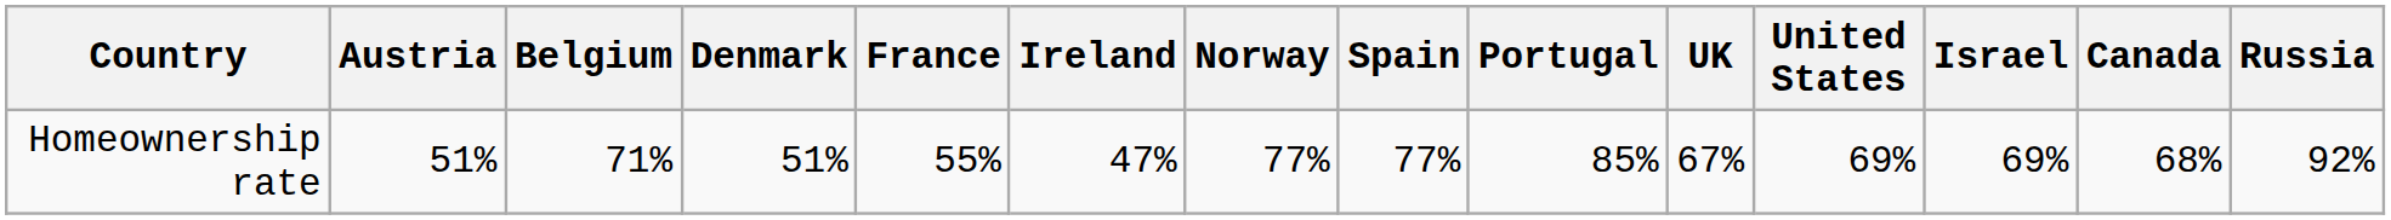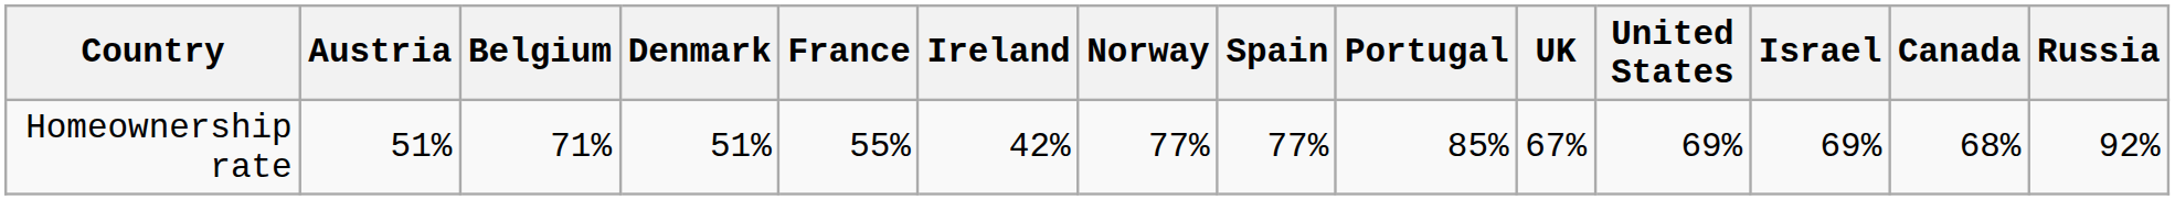 <table class="wikitable" style="text-align:right; margin-right:60px">
 <tr>
 <th>Country</th>
 <th>Austria</th>
 <th>Belgium</th>
 <th>Denmark</th>
 <th>France</th>
 <th>Ireland</th>
 <th>Norway</th>
 <th>Spain</th>
 <th>Portugal</th>
 <th>UK</th>
 <th>United States</th>
 <th>Israel</th>
 <th>Canada</th>
 <th>Russia</th>
 </tr>
 <tr>
 <td>Homeownership rate</td>
 <td>51%</td>
 <td>71%</td>
 <td>51%</td>
 <td>55%</td>
-<td>47%</td>
+<td>42%</td>
 <td>77%</td>
 <td>77%</td>
 <td>85%</td>
 <td>67%</td>
 <td>69%</td>
 <td>69%</td>
 <td>68%</td>
 <td>92%</td>
 </tr>
 </table>
